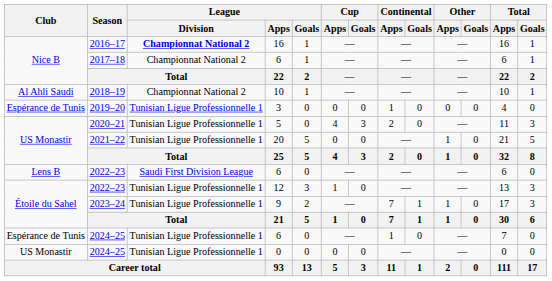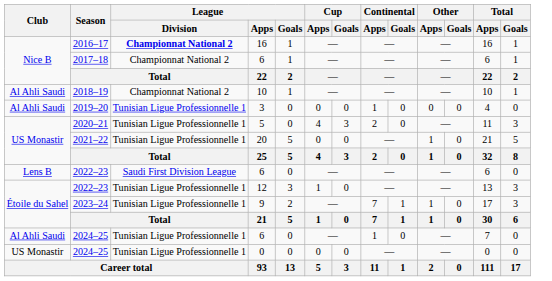 <table class="wikitable" style="text-align: center">
 <tr>
 <th rowspan=2>Club</th>
 <th rowspan=2>Season</th>
 <th colspan=3>League</th>
 <th colspan=2>Cup</th>
 <th colspan=2>Continental</th>
 <th colspan=2>Other</th>
 <th colspan=2>Total</th>
 </tr>
 <tr>
 <th>Division</th>
 <th>Apps</th>
 <th>Goals</th>
 <th>Apps</th>
 <th>Goals</th>
 <th>Apps</th>
 <th>Goals</th>
 <th>Apps</th>
 <th>Goals</th>
 <th>Apps</th>
 <th>Goals</th>
 </tr>
 <tr>
 <td rowspan=3><a href='#'>Nice B</a></td>
 <td><a href='#'>2016–17</a></td>
 <td><strong><a href='#'>Championnat National 2</a></strong></td>
 <td>16</td>
 <td>1</td>
 <td colspan=2>—</td>
 <td colspan=2>—</td>
 <td colspan=2>—</td>
 <td>16</td>
 <td>1</td>
 </tr>
 <tr>
 <td><a href='#'>2017–18</a></td>
 <td>Championnat National 2</td>
 <td>6</td>
 <td>1</td>
 <td colspan=2>—</td>
 <td colspan=2>—</td>
 <td colspan=2>—</td>
 <td>6</td>
 <td>1</td>
 </tr>
 <tr>
 <th colspan=2>Total</th>
 <th>22</th>
 <th>2</th>
 <th colspan=2>—</th>
 <th colspan=2>—</th>
 <th colspan=2>—</th>
 <th>22</th>
 <th>2</th>
 </tr>
 <tr>
 <td><a href='#'>Al Ahli Saudi</a></td>
 <td><a href='#'>2018–19</a></td>
 <td>Championnat National 2</td>
 <td>10</td>
 <td>1</td>
 <td colspan=2>—</td>
 <td colspan=2>—</td>
 <td colspan=2>—</td>
 <td>10</td>
 <td>1</td>
 </tr>
 <tr>
-<td><a href='#'>Espérance de Tunis</a></td>
+<td><a href='#'>Al Ahli Saudi</a></td>
 <td><a href='#'>2019–20</a></td>
 <td><a href='#'>Tunisian Ligue Professionnelle 1</a></td>
 <td>3</td>
 <td>0</td>
 <td>0</td>
 <td>0</td>
 <td>1</td>
 <td>0</td>
 <td>0</td>
 <td>0</td>
 <td>4</td>
 <td>0</td>
 </tr>
 <tr>
 <td rowspan=3><a href='#'>US Monastir</a></td>
 <td><a href='#'>2020–21</a></td>
 <td>Tunisian Ligue Professionnelle 1</td>
 <td>5</td>
 <td>0</td>
 <td>4</td>
 <td>3</td>
 <td>2</td>
 <td>0</td>
 <td colspan=2>—</td>
 <td>11</td>
 <td>3</td>
 </tr>
 <tr>
 <td><a href='#'>2021–22</a></td>
 <td>Tunisian Ligue Professionnelle 1</td>
 <td>20</td>
 <td>5</td>
 <td>0</td>
 <td>0</td>
 <td colspan=2>—</td>
 <td>1</td>
 <td>0</td>
 <td>21</td>
 <td>5</td>
 </tr>
 <tr>
 <th colspan=2>Total</th>
 <th>25</th>
 <th>5</th>
 <th>4</th>
 <th>3</th>
 <th>2</th>
 <th>0</th>
 <th>1</th>
 <th>0</th>
 <th>32</th>
 <th>8</th>
 </tr>
 <tr>
 <td><a href='#'>Lens B</a></td>
 <td><a href='#'>2022–23</a></td>
 <td><a href='#'>Saudi First Division League</a></td>
 <td>6</td>
 <td>0</td>
 <td colspan=2>—</td>
 <td colspan=2>—</td>
 <td colspan=2>—</td>
 <td>6</td>
 <td>0</td>
 </tr>
 <tr>
 <td rowspan=3><a href='#'>Étoile du Sahel</a></td>
 <td><a href='#'>2022–23</a></td>
 <td>Tunisian Ligue Professionnelle 1</td>
 <td>12</td>
 <td>3</td>
 <td>1</td>
 <td>0</td>
 <td colspan=2>—</td>
 <td colspan=2>—</td>
 <td>13</td>
 <td>3</td>
 </tr>
 <tr>
 <td><a href='#'>2023–24</a></td>
 <td>Tunisian Ligue Professionnelle 1</td>
 <td>9</td>
 <td>2</td>
 <td colspan=2>—</td>
 <td>7</td>
 <td>1</td>
 <td>1</td>
 <td>0</td>
 <td>17</td>
 <td>3</td>
 </tr>
 <tr>
 <th colspan=2>Total</th>
 <th>21</th>
 <th>5</th>
 <th>1</th>
 <th>0</th>
 <th>7</th>
 <th>1</th>
 <th>1</th>
 <th>0</th>
 <th>30</th>
 <th>6</th>
 </tr>
 <tr>
-<td>Espérance de Tunis</td>
+<td><a href='#'>Al Ahli Saudi</a></td>
 <td><a href='#'>2024–25</a></td>
 <td>Tunisian Ligue Professionnelle 1</td>
 <td>6</td>
 <td>0</td>
 <td colspan=2>—</td>
 <td>1</td>
 <td>0</td>
 <td colspan=2>—</td>
 <td>7</td>
 <td>0</td>
 </tr>
 <tr>
 <td>US Monastir</td>
 <td><a href='#'>2024–25</a></td>
 <td>Tunisian Ligue Professionnelle 1</td>
 <td>0</td>
 <td>0</td>
 <td>0</td>
 <td>0</td>
 <td colspan=2>—</td>
 <td colspan=2>—</td>
 <td>0</td>
 <td>0</td>
 </tr>
 <tr>
 <th colspan=3>Career total</th>
 <th>93</th>
 <th>13</th>
 <th>5</th>
 <th>3</th>
 <th>11</th>
 <th>1</th>
 <th>2</th>
 <th>0</th>
 <th>111</th>
 <th>17</th>
 </tr>
 </table>
